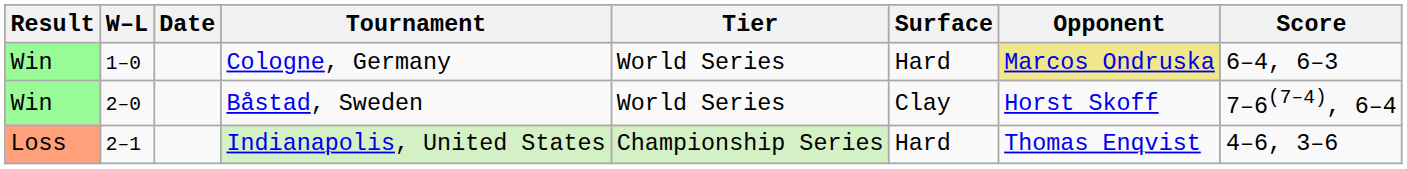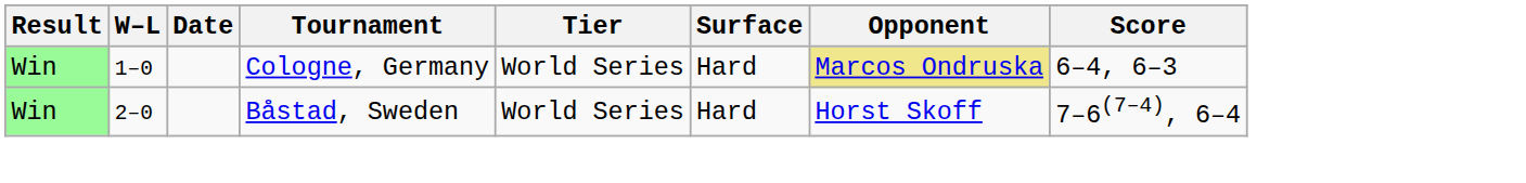 <table class="sortable wikitable">
 <tr>
 <th>Result</th>
 <th class="unsortable">W–L</th>
 <th>Date</th>
 <th>Tournament</th>
 <th>Tier</th>
 <th>Surface</th>
 <th>Opponent</th>
 <th class="unsortable">Score</th>
 </tr>
 <tr>
 <td style="background:#98fb98;">Win</td>
 <td><small>1–0</small></td>
 <td><a href='#'></a></td>
 <td><a href='#'>Cologne</a>, Germany</td>
 <td>World Series</td>
 <td>Hard</td>
 <td style="background: khaki;"> <a href='#'>Marcos Ondruska</a></td>
 <td>6–4, 6–3</td>
 </tr>
 <tr>
 <td style="background:#98fb98;">Win</td>
 <td><small>2–0</small></td>
 <td><a href='#'></a></td>
 <td><a href='#'>Båstad</a>, Sweden</td>
 <td>World Series</td>
-<td>Clay</td>
+<td>Hard</td>
 <td> <a href='#'>Horst Skoff</a></td>
 <td>7–6<sup>(7–4)</sup>, 6–4</td>
 </tr>
-<tr>
-<td style="background:#ffa07a;">Loss</td>
-<td><small>2–1</small></td>
-<td><a href='#'></a></td>
-<td style="background:#d4f1c5;"><a href='#'>Indianapolis</a>, United States</td>
-<td style="background:#d4f1c5;">Championship Series</td>
-<td>Hard</td>
-<td> <a href='#'>Thomas Enqvist</a></td>
-<td>4–6, 3–6</td>
-</tr>
 </table>
